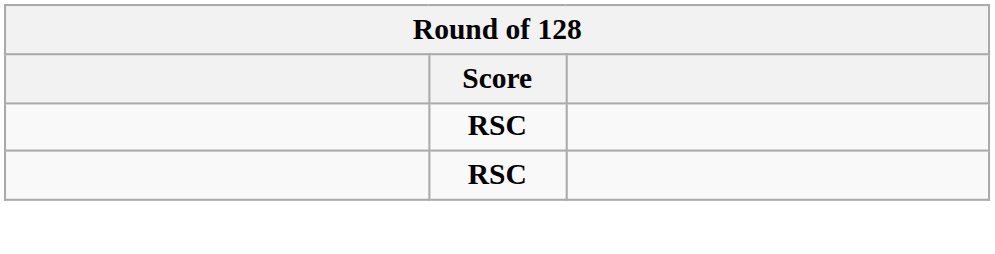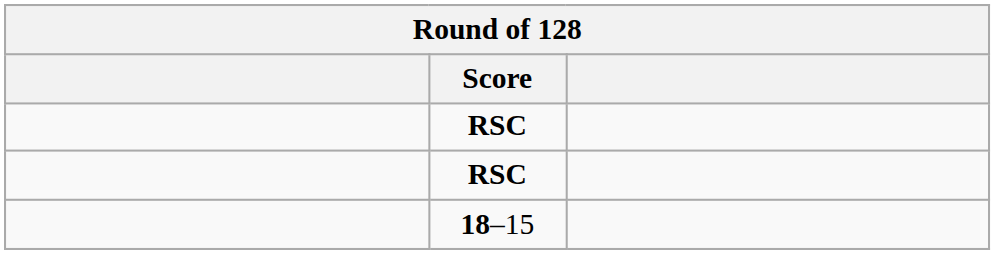 <table class="wikitable" style="text-align: center; font-size:90% ">
 <tr>
 <th colspan=3>Round of 128</th>
 </tr>
 <tr>
 <th align="right" width="200"></th>
 <th width="60">Score</th>
 <th align="left" width="200"></th>
 </tr>
 <tr>
 <td align=left></td>
 <td align=center><strong>RSC</strong></td>
 <td align=left><strong></strong></td>
 </tr>
 <tr>
 <td align=left><strong></strong></td>
 <td align=center><strong>RSC</strong></td>
 <td align=left></td>
 </tr>
+<tr>
+<td align=left><strong></strong></td>
+<td align=center><strong>18</strong>–15</td>
+<td align=left></td>
+</tr>
 </table>
